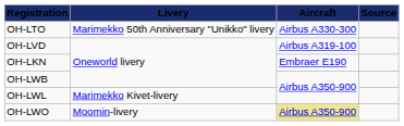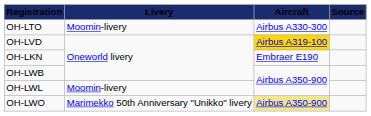 <table class="wikitable" style="margin:0.5em auto">
 <tr>
 <th style="background: #1A2C6E;"><span> Registration</span></th>
 <th style="background: #1A2C6E;"><span> Livery</span></th>
 <th style="background: #1A2C6E;"><span> Aircraft</span></th>
 <th style="background: #1A2C6E;"><span> Source</span></th>
 </tr>
 <tr>
 <td>OH-LTO</td>
-<td><a href='#'>Marimekko</a> 50th Anniversary "Unikko" livery</td>
+<td><a href='#'>Moomin</a>-livery</td>
 <td><a href='#'>Airbus A330-300</a></td>
 <td></td>
 </tr>
 <tr>
 <td>OH-LVD</td>
 <td rowspan="3"><a href='#'>Oneworld</a> livery</td>
-<td><a href='#'>Airbus A319-100</a></td>
+<td style="background: gold;"><a href='#'>Airbus A319-100</a></td>
 <td></td>
 </tr>
 <tr>
 <td>OH-LKN</td>
 <td><a href='#'>Embraer E190</a></td>
 <td></td>
 </tr>
 <tr>
 <td>OH-LWB</td>
 <td rowspan="2"><a href='#'>Airbus A350-900</a></td>
 <td></td>
 </tr>
 <tr>
 <td>OH-LWL</td>
-<td><a href='#'>Marimekko</a> Kivet-livery</td>
+<td><a href='#'>Moomin</a>-livery</td>
 <td></td>
 </tr>
 <tr>
 <td>OH-LWO</td>
-<td><a href='#'>Moomin</a>-livery</td>
+<td><a href='#'>Marimekko</a> 50th Anniversary "Unikko" livery</td>
 <td style="background: khaki;"><a href='#'>Airbus A350-900</a></td>
 <td></td>
 </tr>
 </table>
